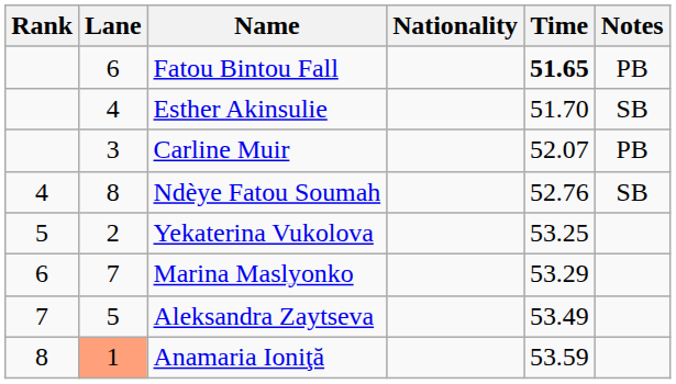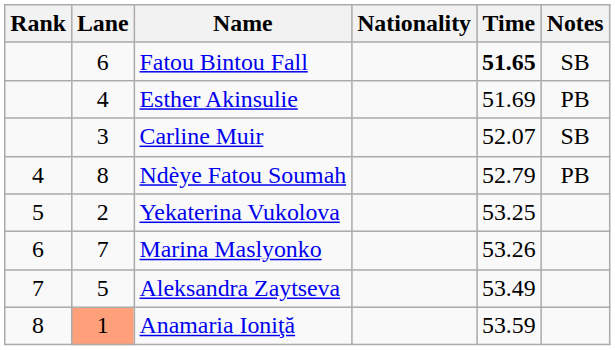 <table class="wikitable sortable" style="text-align:center">
 <tr>
 <th>Rank</th>
 <th>Lane</th>
 <th>Name</th>
 <th>Nationality</th>
 <th>Time</th>
 <th>Notes</th>
 </tr>
 <tr>
 <td></td>
 <td>6</td>
 <td align=left><a href='#'>Fatou Bintou Fall</a></td>
 <td align=left></td>
 <td><strong>51.65</strong></td>
-<td>PB</td>
+<td>SB</td>
 </tr>
 <tr>
 <td></td>
 <td>4</td>
 <td align=left><a href='#'>Esther Akinsulie</a></td>
 <td align=left></td>
-<td>51.70</td>
-<td>SB</td>
+<td>51.69</td>
+<td>PB</td>
 </tr>
 <tr>
 <td></td>
 <td>3</td>
 <td align=left><a href='#'>Carline Muir</a></td>
 <td align=left></td>
 <td>52.07</td>
-<td>PB</td>
+<td>SB</td>
 </tr>
 <tr>
 <td>4</td>
 <td>8</td>
 <td align=left><a href='#'>Ndèye Fatou Soumah</a></td>
 <td align=left></td>
-<td>52.76</td>
-<td>SB</td>
+<td>52.79</td>
+<td>PB</td>
 </tr>
 <tr>
 <td>5</td>
 <td>2</td>
 <td align=left><a href='#'>Yekaterina Vukolova</a></td>
 <td align=left></td>
 <td>53.25</td>
 <td></td>
 </tr>
 <tr>
 <td>6</td>
 <td>7</td>
 <td align=left><a href='#'>Marina Maslyonko</a></td>
 <td align=left></td>
-<td>53.29</td>
+<td>53.26</td>
 <td></td>
 </tr>
 <tr>
 <td>7</td>
 <td>5</td>
 <td align=left><a href='#'>Aleksandra Zaytseva</a></td>
 <td align=left></td>
 <td>53.49</td>
 <td></td>
 </tr>
 <tr>
 <td>8</td>
 <td style="background: lightsalmon;">1</td>
 <td align=left><a href='#'>Anamaria Ioniţă</a></td>
 <td align=left></td>
 <td>53.59</td>
 <td></td>
 </tr>
 </table>
